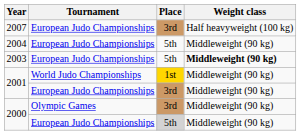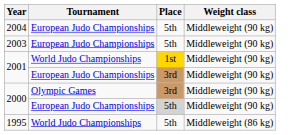 <table class=wikitable>
 <tr>
 <th>Year</th>
 <th>Tournament</th>
 <th>Place</th>
 <th>Weight class</th>
-</tr>
-<tr>
-<td>2007</td>
-<td><a href='#'>European Judo Championships</a></td>
-<td bgcolor="cc9966" align="center">3rd</td>
-<td>Half heavyweight (100 kg)</td>
 </tr>
 <tr>
 <td>2004</td>
 <td><a href='#'>European Judo Championships</a></td>
 <td align="center">5th</td>
 <td>Middleweight (90 kg)</td>
 </tr>
 <tr>
 <td>2003</td>
 <td><a href='#'>European Judo Championships</a></td>
 <td align="center">5th</td>
-<td><strong>Middleweight (90 kg)</strong></td>
+<td>Middleweight (90 kg)</td>
 </tr>
 <tr>
 <td rowspan=2>2001</td>
 <td><a href='#'>World Judo Championships</a></td>
 <td bgcolor="gold" align="center">1st</td>
 <td>Middleweight (90 kg)</td>
 </tr>
 <tr>
 <td><a href='#'>European Judo Championships</a></td>
 <td bgcolor="cc9966" align="center">3rd</td>
 <td>Middleweight (90 kg)</td>
 </tr>
 <tr>
 <td rowspan=2>2000</td>
 <td><a href='#'>Olympic Games</a></td>
 <td bgcolor="cc9966" align="center">3rd</td>
 <td>Middleweight (90 kg)</td>
 </tr>
 <tr>
 <td><a href='#'>European Judo Championships</a></td>
 <td align="center" style="background: lightgrey;">5th</td>
 <td>Middleweight (90 kg)</td>
 </tr>
+<tr>
+<td>1995</td>
+<td><a href='#'>World Judo Championships</a></td>
+<td align="center">5th</td>
+<td>Middleweight (86 kg)</td>
+</tr>
 </table>
